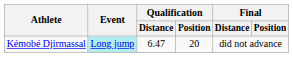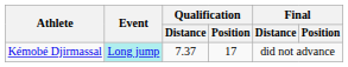 <table class=wikitable style="font-size:90%">
 <tr>
 <th rowspan="2">Athlete</th>
 <th rowspan="2">Event</th>
 <th colspan="2">Qualification</th>
 <th colspan="2">Final</th>
 </tr>
 <tr style="font-size:95%">
 <th>Distance</th>
 <th>Position</th>
 <th>Distance</th>
 <th>Position</th>
 </tr>
 <tr align=center>
 <td align=left><a href='#'>Kémobé Djirmassal</a></td>
 <td align=left style="background: paleturquoise;"><a href='#'>Long jump</a></td>
-<td>6.47</td>
-<td>20</td>
+<td>7.37</td>
+<td>17</td>
 <td colspan=2>did not advance</td>
 </tr>
 </table>
